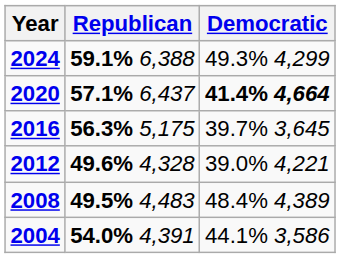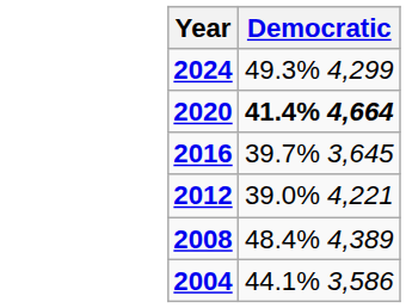 <table class="wikitable" style="float:right; font-size:95%;">
 <tr bgcolor=lightgrey>
 <th>Year</th>
-<th><a href='#'>Republican</a></th>
 <th><a href='#'>Democratic</a></th>
 </tr>
 <tr>
 <td style="text-align:center;" ><strong><a href='#'>2024</a></strong></td>
-<td style="text-align:center;" ><strong>59.1%</strong> <em>6,388</em></td>
 <td style="text-align:center;" >49.3% <em>4,299</em></td>
 </tr>
 <tr>
 <td style="text-align:center;" ><strong><a href='#'>2020</a></strong></td>
-<td style="text-align:center;" ><strong>57.1%</strong> <em>6,437</em></td>
 <td style="text-align:center;" ><strong>41.4% <em>4,664</em></strong></td>
 </tr>
 <tr>
 <td style="text-align:center;" ><strong><a href='#'>2016</a></strong></td>
-<td style="text-align:center;" ><strong>56.3%</strong> <em>5,175</em></td>
 <td style="text-align:center;" >39.7% <em>3,645</em></td>
 </tr>
 <tr>
 <td style="text-align:center;" ><strong><a href='#'>2012</a></strong></td>
-<td style="text-align:center;" ><strong>49.6%</strong> <em>4,328</em></td>
 <td style="text-align:center;" >39.0% <em>4,221</em></td>
 </tr>
 <tr>
 <td style="text-align:center;" ><strong><a href='#'>2008</a></strong></td>
-<td style="text-align:center;" ><strong>49.5%</strong> <em>4,483</em></td>
 <td style="text-align:center;" >48.4% <em>4,389</em></td>
 </tr>
 <tr>
 <td style="text-align:center;" ><strong><a href='#'>2004</a></strong></td>
-<td style="text-align:center;" ><strong>54.0%</strong> <em>4,391</em></td>
 <td style="text-align:center;" >44.1% <em>3,586</em></td>
 </tr>
 </table>
